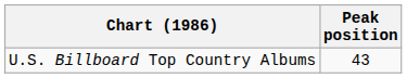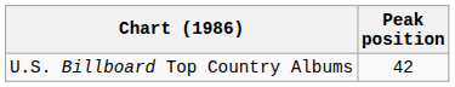 <table class="wikitable">
 <tr>
 <th>Chart (1986)</th>
 <th>Peak<br>position</th>
 </tr>
 <tr>
 <td>U.S. <em>Billboard</em> Top Country Albums</td>
-<td align="center">43</td>
+<td align="center">42</td>
 </tr>
 </table>
